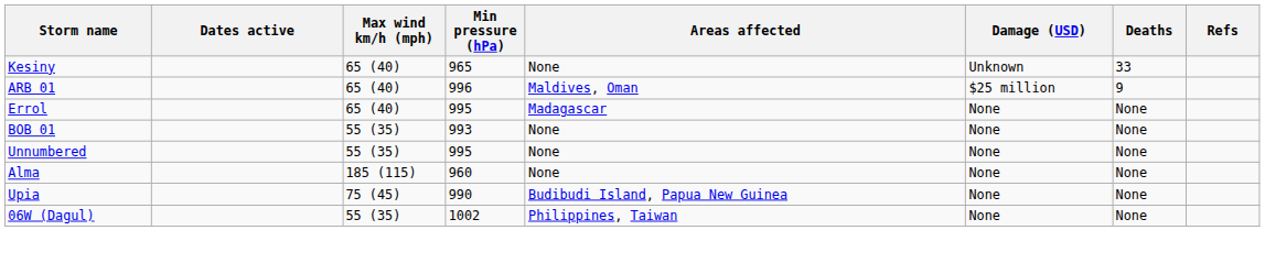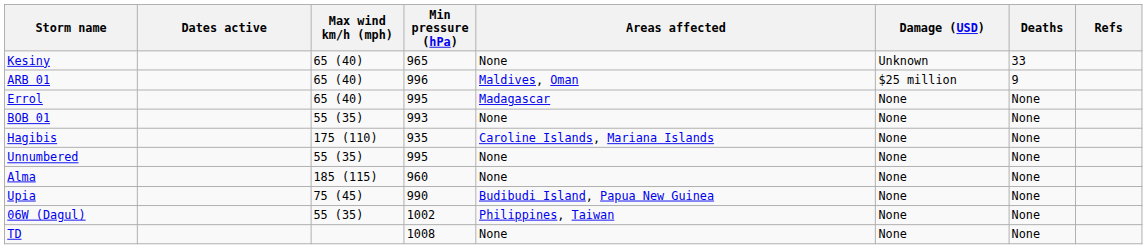 <table class="wikitable sortable">
 <tr>
 <th width="10%"><strong>Storm name</strong></th>
 <th width="13%"><strong>Dates active</strong></th>
 <th width="7%"><strong>Max wind km/h (mph)</strong></th>
 <th width="5%"><strong>Min pressure (<a href='#'>hPa</a>)</strong></th>
 <th width="30%" class="unsortable"><strong>Areas affected</strong></th>
 <th width="10%"><strong>Damage (<a href='#'>USD</a>)</strong></th>
 <th width="5%"><strong>Deaths</strong></th>
 <th width="5%" class="unsortable"><strong>Refs</strong></th>
 </tr>
 <tr>
 <td><a href='#'>Kesiny</a></td>
 <td></td>
 <td>65 (40)</td>
 <td>965</td>
 <td>None</td>
 <td>Unknown</td>
 <td>33</td>
 <td></td>
 </tr>
 <tr>
 <td><a href='#'>ARB 01</a></td>
 <td></td>
 <td>65 (40)</td>
 <td>996</td>
 <td><a href='#'>Maldives</a>, <a href='#'>Oman</a></td>
 <td>$25 million</td>
 <td>9</td>
 <td></td>
 </tr>
 <tr>
 <td><a href='#'>Errol</a></td>
 <td></td>
 <td>65 (40)</td>
 <td>995</td>
 <td><a href='#'>Madagascar</a></td>
 <td>None</td>
 <td>None</td>
 <td></td>
 </tr>
 <tr>
 <td><a href='#'>BOB 01</a></td>
 <td></td>
 <td>55 (35)</td>
 <td>993</td>
 <td>None</td>
 <td>None</td>
 <td>None</td>
 <td></td>
 </tr>
 <tr>
+<td><a href='#'>Hagibis</a></td>
+<td></td>
+<td>175 (110)</td>
+<td>935</td>
+<td><a href='#'>Caroline Islands</a>, <a href='#'>Mariana Islands</a></td>
+<td>None</td>
+<td>None</td>
+<td></td>
+</tr>
+<tr>
 <td><a href='#'>Unnumbered</a></td>
 <td></td>
 <td>55 (35)</td>
 <td>995</td>
 <td>None</td>
 <td>None</td>
 <td>None</td>
 <td></td>
 </tr>
 <tr>
 <td><a href='#'>Alma</a></td>
 <td></td>
 <td>185 (115)</td>
 <td>960</td>
 <td>None</td>
 <td>None</td>
 <td>None</td>
 <td></td>
 </tr>
 <tr>
 <td><a href='#'>Upia</a></td>
 <td></td>
 <td>75 (45)</td>
 <td>990</td>
 <td><a href='#'>Budibudi Island</a>, <a href='#'>Papua New Guinea</a></td>
 <td>None</td>
 <td>None</td>
 <td></td>
 </tr>
 <tr>
 <td><a href='#'>06W (Dagul)</a></td>
 <td></td>
 <td>55 (35)</td>
 <td>1002</td>
 <td><a href='#'>Philippines</a>, <a href='#'>Taiwan</a></td>
 <td>None</td>
 <td>None</td>
 <td></td>
 </tr>
+<tr>
+<td><a href='#'>TD</a></td>
+<td></td>
+<td></td>
+<td>1008</td>
+<td>None</td>
+<td>None</td>
+<td>None</td>
+<td></td>
+</tr>
 </table>
